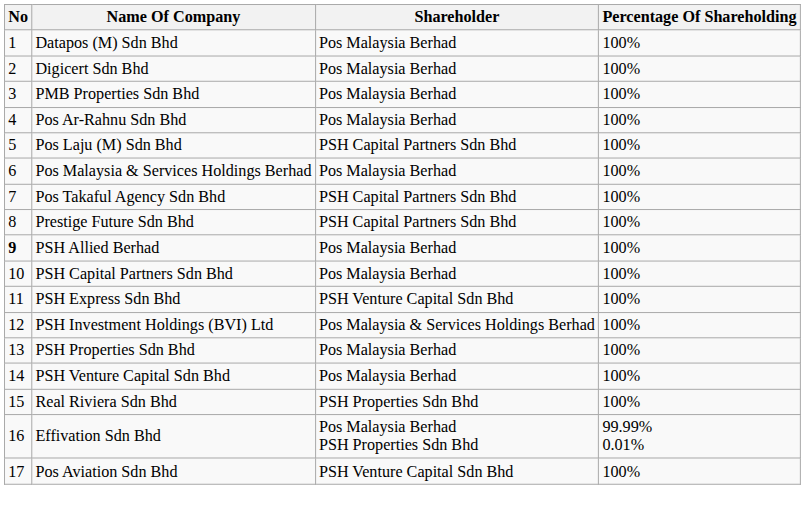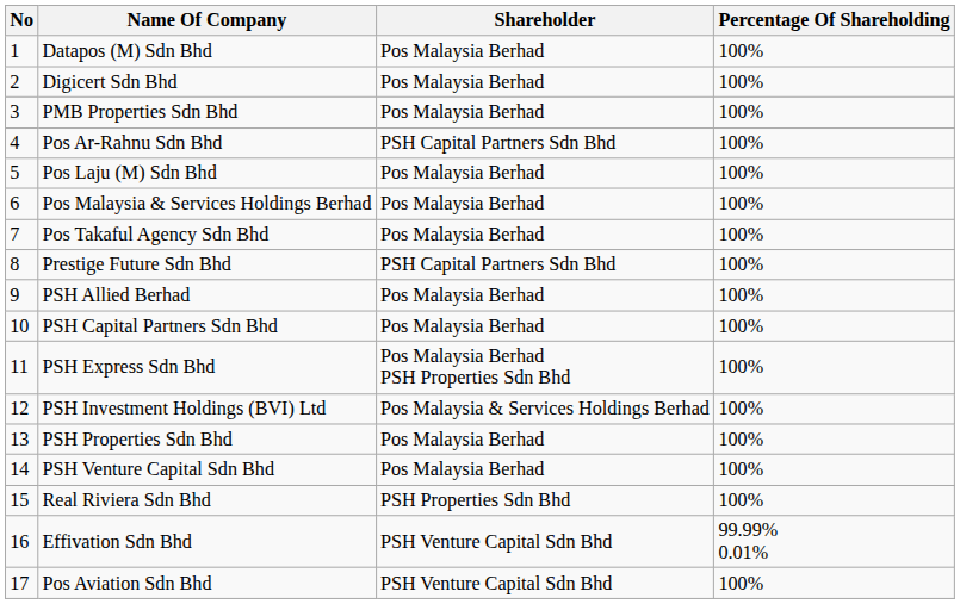 <table class="wikitable sortable">
 <tr>
 <th>No</th>
 <th>Name Of Company</th>
 <th>Shareholder</th>
 <th>Percentage Of Shareholding</th>
 </tr>
 <tr>
 <td>1</td>
 <td>Datapos (M) Sdn Bhd</td>
 <td>Pos Malaysia Berhad</td>
 <td>100%</td>
 </tr>
 <tr>
 <td>2</td>
 <td>Digicert Sdn Bhd</td>
 <td>Pos Malaysia Berhad</td>
 <td>100%</td>
 </tr>
 <tr>
 <td>3</td>
 <td>PMB Properties Sdn Bhd</td>
 <td>Pos Malaysia Berhad</td>
 <td>100%</td>
 </tr>
 <tr>
 <td>4</td>
 <td>Pos Ar-Rahnu Sdn Bhd</td>
-<td>Pos Malaysia Berhad</td>
+<td>PSH Capital Partners Sdn Bhd</td>
 <td>100%</td>
 </tr>
 <tr>
 <td>5</td>
 <td>Pos Laju (M) Sdn Bhd</td>
-<td>PSH Capital Partners Sdn Bhd</td>
+<td>Pos Malaysia Berhad</td>
 <td>100%</td>
 </tr>
 <tr>
 <td>6</td>
 <td>Pos Malaysia & Services Holdings Berhad</td>
 <td>Pos Malaysia Berhad</td>
 <td>100%</td>
 </tr>
 <tr>
 <td>7</td>
 <td>Pos Takaful Agency Sdn Bhd</td>
-<td>PSH Capital Partners Sdn Bhd</td>
+<td>Pos Malaysia Berhad</td>
 <td>100%</td>
 </tr>
 <tr>
 <td>8</td>
 <td>Prestige Future Sdn Bhd</td>
 <td>PSH Capital Partners Sdn Bhd</td>
 <td>100%</td>
 </tr>
 <tr>
-<td><strong>9</strong></td>
+<td>9</td>
 <td>PSH Allied Berhad</td>
 <td>Pos Malaysia Berhad</td>
 <td>100%</td>
 </tr>
 <tr>
 <td>10</td>
 <td>PSH Capital Partners Sdn Bhd</td>
 <td>Pos Malaysia Berhad</td>
 <td>100%</td>
 </tr>
 <tr>
 <td>11</td>
 <td>PSH Express Sdn Bhd</td>
-<td>PSH Venture Capital Sdn Bhd</td>
+<td>Pos Malaysia Berhad<br>PSH Properties Sdn Bhd</td>
 <td>100%</td>
 </tr>
 <tr>
 <td>12</td>
 <td>PSH Investment Holdings (BVI) Ltd</td>
 <td>Pos Malaysia & Services Holdings Berhad</td>
 <td>100%</td>
 </tr>
 <tr>
 <td>13</td>
 <td>PSH Properties Sdn Bhd</td>
 <td>Pos Malaysia Berhad</td>
 <td>100%</td>
 </tr>
 <tr>
 <td>14</td>
 <td>PSH Venture Capital Sdn Bhd</td>
 <td>Pos Malaysia Berhad</td>
 <td>100%</td>
 </tr>
 <tr>
 <td>15</td>
 <td>Real Riviera Sdn Bhd</td>
 <td>PSH Properties Sdn Bhd</td>
 <td>100%</td>
 </tr>
 <tr>
 <td>16</td>
 <td>Effivation Sdn Bhd</td>
-<td>Pos Malaysia Berhad<br>PSH Properties Sdn Bhd</td>
+<td>PSH Venture Capital Sdn Bhd</td>
 <td>99.99%<br>0.01%</td>
 </tr>
 <tr>
 <td>17</td>
 <td>Pos Aviation Sdn Bhd</td>
 <td>PSH Venture Capital Sdn Bhd</td>
 <td>100%</td>
 </tr>
 </table>
